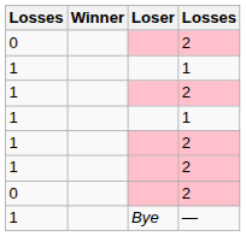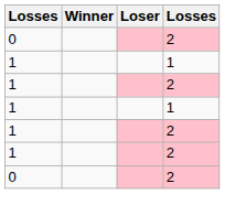 <table class=wikitable>
 <tr>
 <th>Losses</th>
 <th>Winner</th>
 <th>Loser</th>
 <th>Losses</th>
 </tr>
 <tr>
 <td>0</td>
 <td></td>
 <td bgcolor=pink></td>
 <td bgcolor=pink>2</td>
 </tr>
 <tr>
 <td>1</td>
 <td></td>
 <td></td>
 <td>1</td>
 </tr>
 <tr>
 <td>1</td>
 <td></td>
 <td bgcolor=pink></td>
 <td bgcolor=pink>2</td>
 </tr>
 <tr>
 <td>1</td>
 <td></td>
 <td></td>
 <td>1</td>
 </tr>
 <tr>
 <td>1</td>
 <td></td>
 <td bgcolor=pink></td>
 <td bgcolor=pink>2</td>
 </tr>
 <tr>
 <td>1</td>
 <td></td>
 <td bgcolor=pink></td>
 <td bgcolor=pink>2</td>
 </tr>
 <tr>
 <td>0</td>
 <td></td>
 <td bgcolor=pink></td>
 <td bgcolor=pink>2</td>
 </tr>
-<tr>
-<td>1</td>
-<td></td>
-<td><em>Bye</em></td>
-<td>—</td>
-</tr>
 </table>
